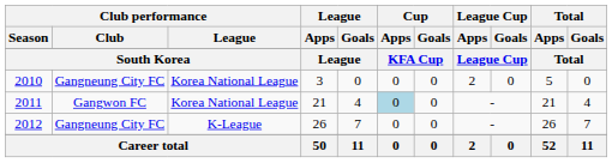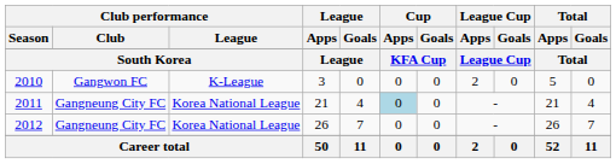 <table class="wikitable" style="text-align:center">
 <tr>
 <th colspan=3>Club performance</th>
 <th colspan=2>League</th>
 <th colspan=2>Cup</th>
 <th colspan=2>League Cup</th>
 <th colspan=2>Total</th>
 </tr>
 <tr>
 <th>Season</th>
 <th>Club</th>
 <th>League</th>
 <th>Apps</th>
 <th>Goals</th>
 <th>Apps</th>
 <th>Goals</th>
 <th>Apps</th>
 <th>Goals</th>
 <th>Apps</th>
 <th>Goals</th>
 </tr>
 <tr>
 </tr>
 <tr>
 <th colspan=3>South Korea</th>
 <th colspan=2>League</th>
 <th colspan=2><a href='#'>KFA Cup</a></th>
 <th colspan=2><a href='#'>League Cup</a></th>
 <th colspan=2>Total</th>
 </tr>
 <tr>
 <td><a href='#'>2010</a></td>
-<td rowspan=1><a href='#'>Gangneung City FC</a></td>
-<td rowspan=1><a href='#'>Korea National League</a></td>
+<td rowspan=1><a href='#'>Gangwon FC</a></td>
+<td rowspan="1"><a href='#'>K-League</a></td>
 <td>3</td>
 <td>0</td>
 <td>0</td>
 <td>0</td>
 <td>2</td>
 <td>0</td>
 <td>5</td>
 <td>0</td>
 </tr>
 <tr>
 <td><a href='#'>2011</a></td>
-<td rowspan=1><a href='#'>Gangwon FC</a></td>
+<td rowspan=1><a href='#'>Gangneung City FC</a></td>
 <td rowspan=1><a href='#'>Korea National League</a></td>
 <td>21</td>
 <td>4</td>
 <td style="background: lightblue;">0</td>
 <td>0</td>
 <td colspan=2>-</td>
 <td>21</td>
 <td>4</td>
 </tr>
 <tr>
 <td><a href='#'>2012</a></td>
 <td rowspan=1><a href='#'>Gangneung City FC</a></td>
-<td rowspan="1"><a href='#'>K-League</a></td>
+<td rowspan=1><a href='#'>Korea National League</a></td>
 <td>26</td>
 <td>7</td>
 <td>0</td>
 <td>0</td>
 <td colspan=2>-</td>
 <td>26</td>
 <td>7</td>
 </tr>
 <tr>
 </tr>
 <tr>
 <th colspan=3>Career total</th>
 <th>50</th>
 <th>11</th>
 <th>0</th>
 <th>0</th>
 <th>2</th>
 <th>0</th>
 <th>52</th>
 <th>11</th>
 </tr>
 </table>
